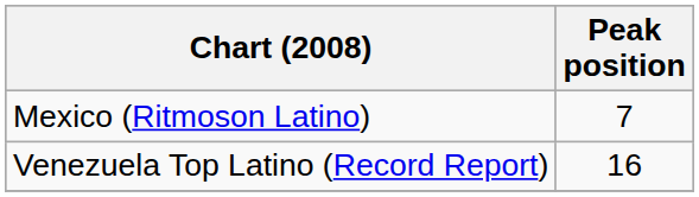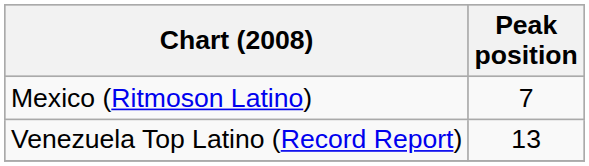 <table class="wikitable sortable">
 <tr>
 <th style="text-align:center;">Chart (2008)</th>
 <th style="text-align:center;">Peak<br>position</th>
 </tr>
 <tr>
 <td>Mexico (<a href='#'>Ritmoson Latino</a>)</td>
 <td style="text-align:center;">7</td>
 </tr>
 <tr>
 <td>Venezuela Top Latino (<a href='#'>Record Report</a>)</td>
-<td style="text-align:center;">16</td>
+<td style="text-align:center;">13</td>
 </tr>
 <tr>
 </tr>
 </table>
